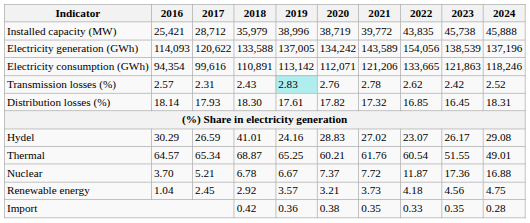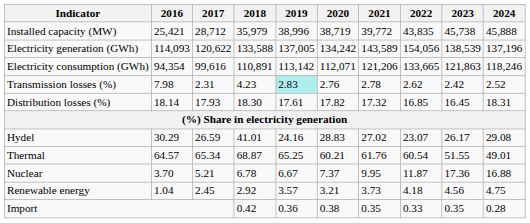 <table class="wikitable">
 <tr>
 <th>Indicator</th>
 <th>2016</th>
 <th>2017</th>
 <th>2018</th>
 <th>2019</th>
 <th>2020</th>
 <th>2021</th>
 <th>2022</th>
 <th>2023</th>
 <th>2024</th>
 </tr>
 <tr>
 <td>Installed capacity (MW)</td>
 <td> 25,421</td>
 <td> 28,712</td>
 <td> 35,979</td>
 <td> 38,996</td>
 <td> 38,719</td>
 <td> 39,772</td>
 <td> 43,835</td>
 <td> 45,738</td>
 <td> 45,888</td>
 </tr>
 <tr>
 <td>Electricity generation (GWh)</td>
 <td> 114,093</td>
 <td> 120,622</td>
 <td> 133,588</td>
 <td> 137,005</td>
 <td> 134,242</td>
 <td> 143,589</td>
 <td> 154,056</td>
 <td> 138,539</td>
 <td> 137,196</td>
 </tr>
 <tr>
 <td>Electricity consumption (GWh)</td>
 <td> 94,354</td>
 <td> 99,616</td>
 <td> 110,891</td>
 <td> 113,142</td>
 <td> 112,071</td>
 <td> 121,206</td>
 <td> 133,665</td>
 <td> 121,863</td>
 <td> 118,246</td>
 </tr>
 <tr>
 <td>Transmission losses (%)</td>
-<td> 2.57</td>
+<td> 7.98</td>
 <td> 2.31</td>
-<td> 2.43</td>
+<td> 4.23</td>
 <td style="background: paleturquoise;"> 2.83</td>
 <td> 2.76</td>
 <td> 2.78</td>
 <td> 2.62</td>
 <td> 2.42</td>
 <td> 2.52</td>
 </tr>
 <tr>
 <td>Distribution losses (%)</td>
 <td> 18.14</td>
 <td> 17.93</td>
 <td> 18.30</td>
 <td> 17.61</td>
 <td> 17.82</td>
 <td> 17.32</td>
 <td> 16.85</td>
 <td> 16.45</td>
 <td> 18.31</td>
 </tr>
 <tr>
 <th colspan="10">(%) <strong>Share in electricity generation</strong></th>
 </tr>
 <tr>
 <td>Hydel</td>
 <td> 30.29</td>
 <td> 26.59</td>
 <td> 41.01</td>
 <td> 24.16</td>
 <td> 28.83</td>
 <td> 27.02</td>
 <td> 23.07</td>
 <td> 26.17</td>
 <td> 29.08</td>
 </tr>
 <tr>
 <td>Thermal</td>
 <td> 64.57</td>
 <td> 65.34</td>
 <td> 68.87</td>
 <td> 65.25</td>
 <td> 60.21</td>
 <td> 61.76</td>
 <td> 60.54</td>
 <td> 51.55</td>
 <td> 49.01</td>
 </tr>
 <tr>
 <td>Nuclear</td>
 <td> 3.70</td>
 <td> 5.21</td>
 <td> 6.78</td>
 <td> 6.67</td>
 <td> 7.37</td>
-<td> 7.72</td>
+<td> 9.95</td>
 <td> 11.87</td>
 <td> 17.36</td>
 <td> 16.88</td>
 </tr>
 <tr>
 <td>Renewable energy</td>
 <td> 1.04</td>
 <td> 2.45</td>
 <td> 2.92</td>
 <td> 3.57</td>
 <td> 3.21</td>
 <td> 3.73</td>
 <td> 4.18</td>
 <td> 4.56</td>
 <td> 4.75</td>
 </tr>
 <tr>
 <td colspan="3">Import</td>
 <td>0.42</td>
 <td> 0.36</td>
 <td> 0.38</td>
 <td> 0.35</td>
 <td> 0.33</td>
 <td> 0.35</td>
 <td> 0.28</td>
 </tr>
 </table>
